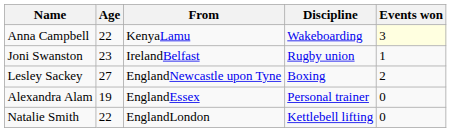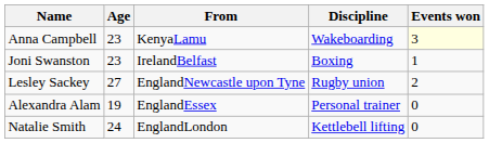 <table class="wikitable sortable">
 <tr valign="bottom">
 <th>Name</th>
 <th>Age</th>
 <th>From</th>
 <th class = "unsortable">Discipline</th>
 <th>Events won</th>
 </tr>
 <tr valign="top">
 <td>Anna Campbell</td>
-<td>22</td>
+<td>23</td>
 <td><span>Kenya</span><a href='#'>Lamu</a></td>
 <td><a href='#'>Wakeboarding</a></td>
 <td style="background: lightyellow;">3</td>
 </tr>
 <tr valign="top">
 <td>Joni Swanston</td>
 <td>23</td>
 <td><span>Ireland</span><a href='#'>Belfast</a></td>
-<td><a href='#'>Rugby union</a></td>
+<td><a href='#'>Boxing</a></td>
 <td>1</td>
 </tr>
 <tr valign="top">
 <td>Lesley Sackey</td>
 <td>27</td>
 <td><span>England</span><a href='#'>Newcastle upon Tyne</a></td>
-<td><a href='#'>Boxing</a></td>
+<td><a href='#'>Rugby union</a></td>
 <td>2</td>
 </tr>
 <tr valign="top">
 <td>Alexandra Alam</td>
 <td>19</td>
 <td><span>England</span><a href='#'>Essex</a></td>
 <td><a href='#'>Personal trainer</a></td>
 <td>0</td>
 </tr>
 <tr valign="top">
 <td>Natalie Smith</td>
-<td>22</td>
+<td>24</td>
 <td><span>England</span>London</td>
 <td><a href='#'>Kettlebell lifting</a></td>
 <td>0</td>
 </tr>
 </table>
